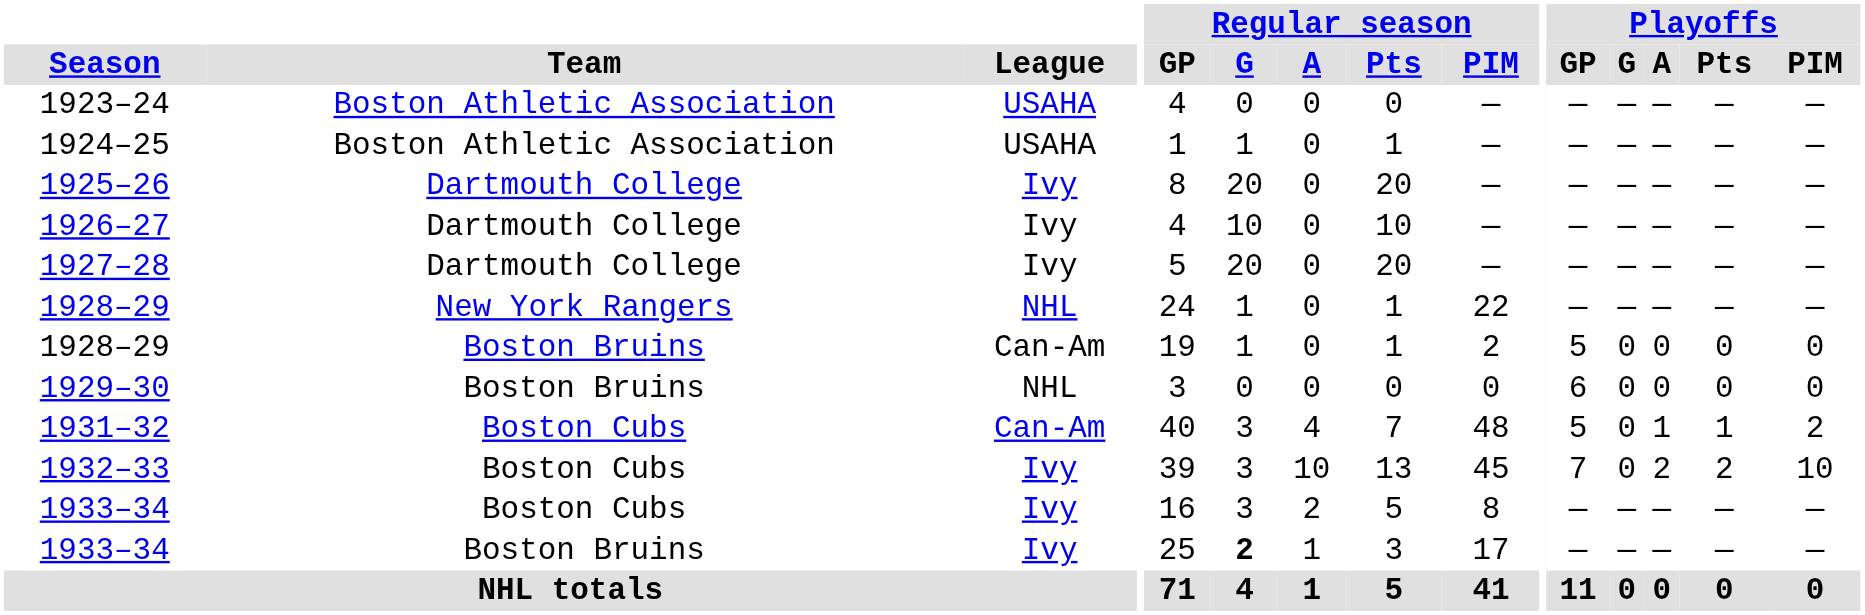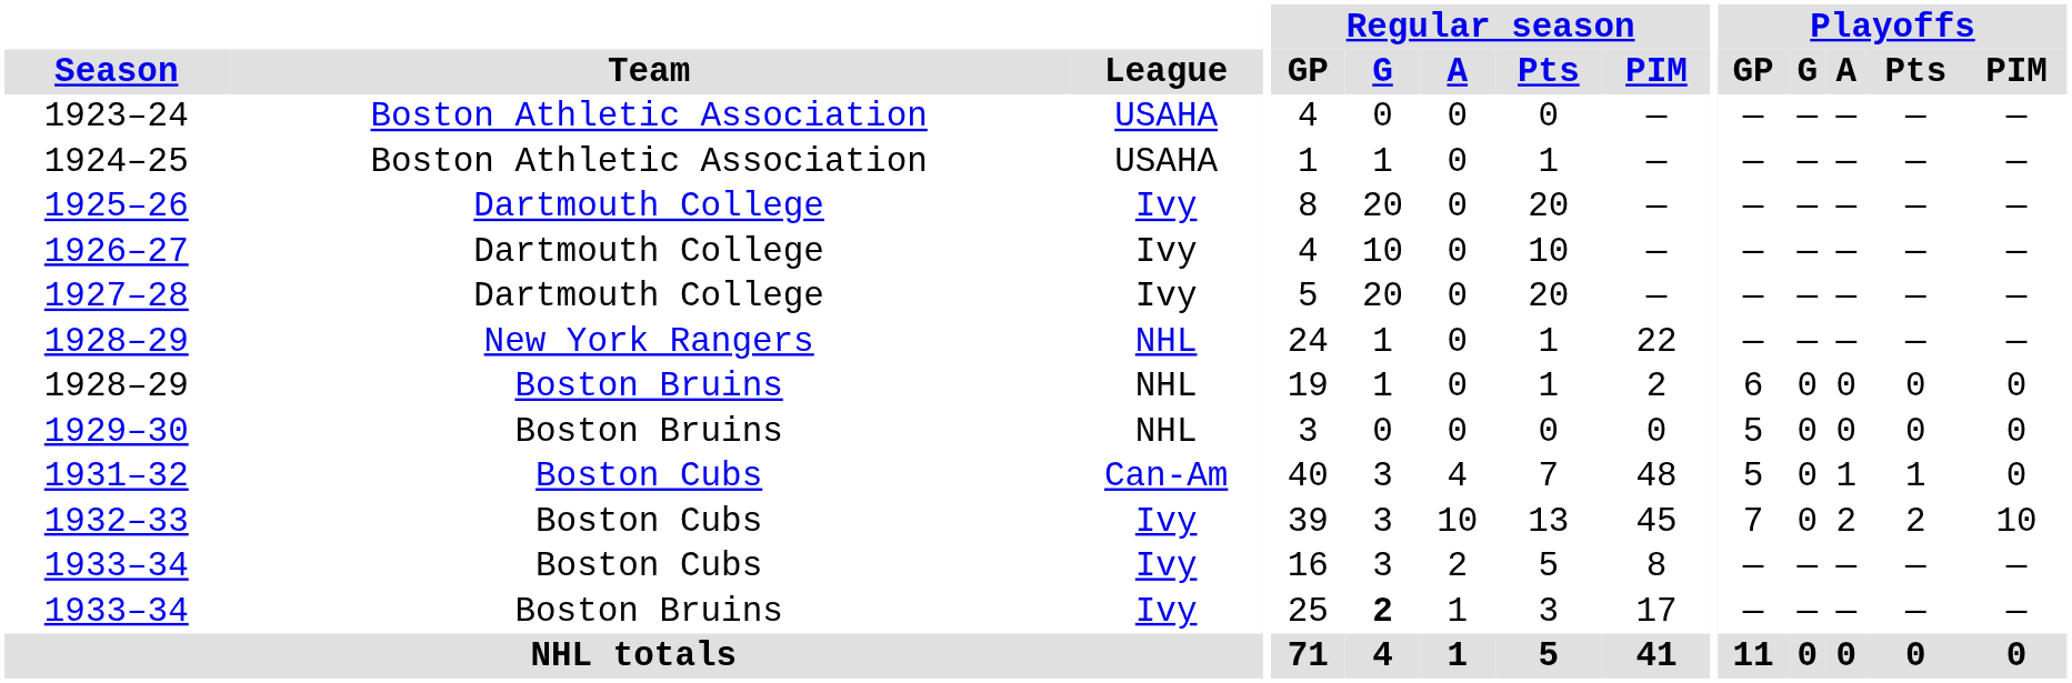 <table border="0" cellpadding="1" cellspacing="0" style="text-align:center; width:60em">
 <tr bgcolor="#e0e0e0">
 <th colspan="3" bgcolor="#ffffff"></th>
 <th rowspan="100" bgcolor="#ffffff"></th>
 <th colspan="5"><a href='#'>Regular season</a></th>
 <th rowspan="100" bgcolor="#ffffff"></th>
 <th colspan="5"><a href='#'>Playoffs</a></th>
 </tr>
 <tr bgcolor="#e0e0e0">
 <th><a href='#'>Season</a></th>
 <th>Team</th>
 <th>League</th>
 <th>GP</th>
 <th><a href='#'>G</a></th>
 <th><a href='#'>A</a></th>
 <th><a href='#'>Pts</a></th>
 <th><a href='#'>PIM</a></th>
 <th>GP</th>
 <th>G</th>
 <th>A</th>
 <th>Pts</th>
 <th>PIM</th>
 </tr>
 <tr>
 <td>1923–24</td>
 <td><a href='#'>Boston Athletic Association</a></td>
 <td><a href='#'>USAHA</a></td>
 <td>4</td>
 <td>0</td>
 <td>0</td>
 <td>0</td>
 <td>—</td>
 <td>—</td>
 <td>—</td>
 <td>—</td>
 <td>—</td>
 <td>—</td>
 </tr>
 <tr>
 <td>1924–25</td>
 <td>Boston Athletic Association</td>
 <td>USAHA</td>
 <td>1</td>
 <td>1</td>
 <td>0</td>
 <td>1</td>
 <td>—</td>
 <td>—</td>
 <td>—</td>
 <td>—</td>
 <td>—</td>
 <td>—</td>
 </tr>
 <tr>
 <td><a href='#'>1925–26</a></td>
 <td><a href='#'>Dartmouth College</a></td>
 <td><a href='#'>Ivy</a></td>
 <td>8</td>
 <td>20</td>
 <td>0</td>
 <td>20</td>
 <td>—</td>
 <td>—</td>
 <td>—</td>
 <td>—</td>
 <td>—</td>
 <td>—</td>
 </tr>
 <tr>
 <td><a href='#'>1926–27</a></td>
 <td>Dartmouth College</td>
 <td>Ivy</td>
 <td>4</td>
 <td>10</td>
 <td>0</td>
 <td>10</td>
 <td>—</td>
 <td>—</td>
 <td>—</td>
 <td>—</td>
 <td>—</td>
 <td>—</td>
 </tr>
 <tr>
 <td><a href='#'>1927–28</a></td>
 <td>Dartmouth College</td>
 <td>Ivy</td>
 <td>5</td>
 <td>20</td>
 <td>0</td>
 <td>20</td>
 <td>—</td>
 <td>—</td>
 <td>—</td>
 <td>—</td>
 <td>—</td>
 <td>—</td>
 </tr>
 <tr>
 <td><a href='#'>1928–29</a></td>
 <td><a href='#'>New York Rangers</a></td>
 <td><a href='#'>NHL</a></td>
 <td>24</td>
 <td>1</td>
 <td>0</td>
 <td>1</td>
 <td>22</td>
 <td>—</td>
 <td>—</td>
 <td>—</td>
 <td>—</td>
 <td>—</td>
 </tr>
 <tr>
 <td>1928–29</td>
 <td><a href='#'>Boston Bruins</a></td>
-<td>Can-Am</td>
+<td>NHL</td>
 <td>19</td>
 <td>1</td>
 <td>0</td>
 <td>1</td>
 <td>2</td>
-<td>5</td>
+<td>6</td>
 <td>0</td>
 <td>0</td>
 <td>0</td>
 <td>0</td>
 </tr>
 <tr>
 <td><a href='#'>1929–30</a></td>
 <td>Boston Bruins</td>
 <td>NHL</td>
 <td>3</td>
 <td>0</td>
 <td>0</td>
 <td>0</td>
 <td>0</td>
-<td>6</td>
+<td>5</td>
 <td>0</td>
 <td>0</td>
 <td>0</td>
 <td>0</td>
 </tr>
 <tr>
 <td><a href='#'>1931–32</a></td>
 <td><a href='#'>Boston Cubs</a></td>
 <td><a href='#'>Can-Am</a></td>
 <td>40</td>
 <td>3</td>
 <td>4</td>
 <td>7</td>
 <td>48</td>
 <td>5</td>
 <td>0</td>
 <td>1</td>
 <td>1</td>
-<td>2</td>
+<td>0</td>
 </tr>
 <tr>
 <td><a href='#'>1932–33</a></td>
 <td>Boston Cubs</td>
 <td><a href='#'>Ivy</a></td>
 <td>39</td>
 <td>3</td>
 <td>10</td>
 <td>13</td>
 <td>45</td>
 <td>7</td>
 <td>0</td>
 <td>2</td>
 <td>2</td>
 <td>10</td>
 </tr>
 <tr>
 <td><a href='#'>1933–34</a></td>
 <td>Boston Cubs</td>
 <td><a href='#'>Ivy</a></td>
 <td>16</td>
 <td>3</td>
 <td>2</td>
 <td>5</td>
 <td>8</td>
 <td>—</td>
 <td>—</td>
 <td>—</td>
 <td>—</td>
 <td>—</td>
 </tr>
 <tr>
 <td><a href='#'>1933–34</a></td>
 <td>Boston Bruins</td>
 <td><a href='#'>Ivy</a></td>
 <td>25</td>
 <td><strong>2</strong></td>
 <td>1</td>
 <td>3</td>
 <td>17</td>
 <td>—</td>
 <td>—</td>
 <td>—</td>
 <td>—</td>
 <td>—</td>
 </tr>
 <tr bgcolor="#e0e0e0">
 <th colspan="3">NHL totals</th>
 <th>71</th>
 <th>4</th>
 <th>1</th>
 <th>5</th>
 <th>41</th>
 <th>11</th>
 <th>0</th>
 <th>0</th>
 <th>0</th>
 <th>0</th>
 </tr>
 </table>
